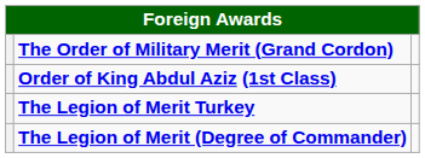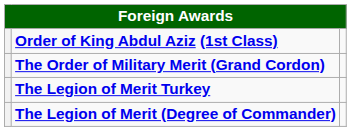 <table class="wikitable">
 <tr>
 <th colspan="3" style="background:#006400; color:#FFFFFF; text-align:center"><strong>Foreign Awards</strong></th>
 </tr>
 <tr>
 <th></th>
-<td><strong><a href='#'>The Order of Military Merit (Grand Cordon)</a></strong></td>
+<td><strong><a href='#'>Order of King Abdul Aziz</a></strong> <strong><a href='#'>(1st Class)</a></strong></td>
 <td></td>
 </tr>
 <tr>
 <th></th>
-<td><strong><a href='#'>Order of King Abdul Aziz</a></strong> <strong><a href='#'>(1st Class)</a></strong></td>
+<td><strong><a href='#'>The Order of Military Merit (Grand Cordon)</a></strong></td>
 <td></td>
 </tr>
 <tr>
 <th><strong></strong></th>
 <td><a href='#'><strong>The Legion of Merit Turkey</strong></a></td>
 <td></td>
 </tr>
 <tr>
 <th><strong></strong></th>
 <td><a href='#'><strong>The Legion of Merit (Degree of Commander)</strong></a></td>
 <td></td>
 </tr>
 </table>
